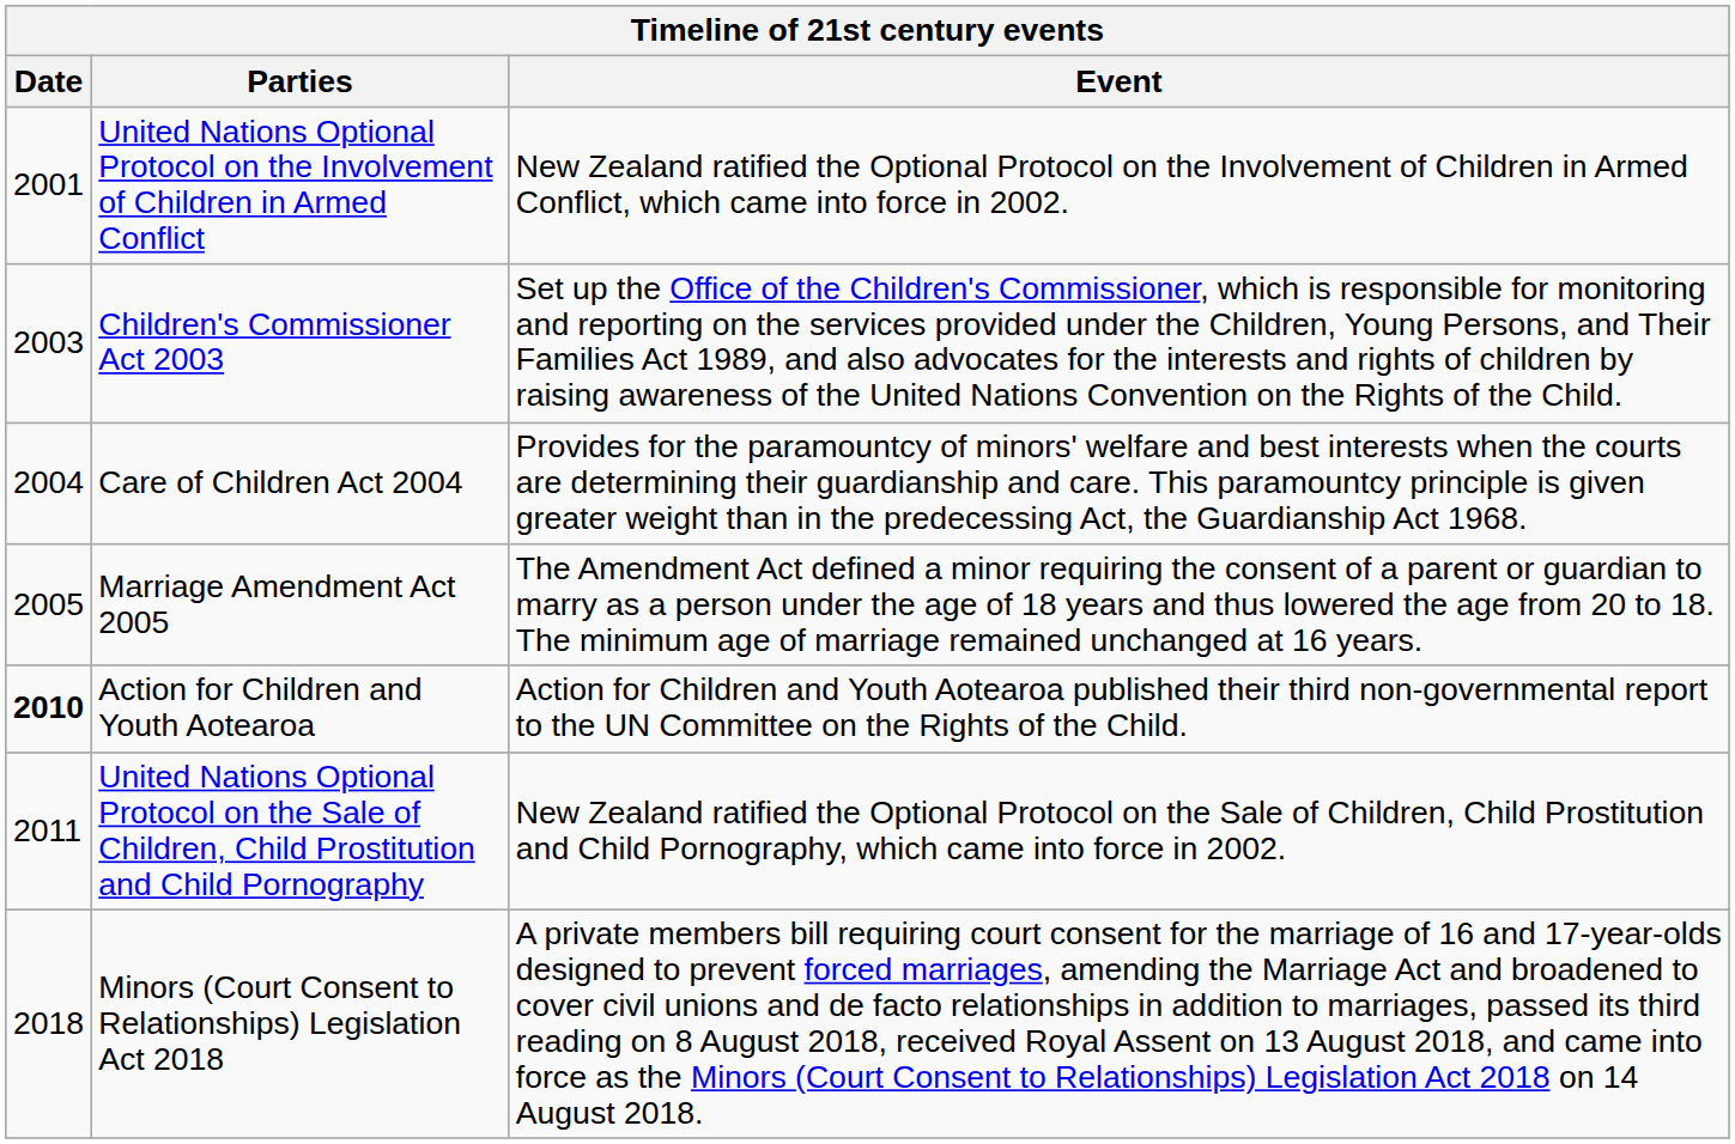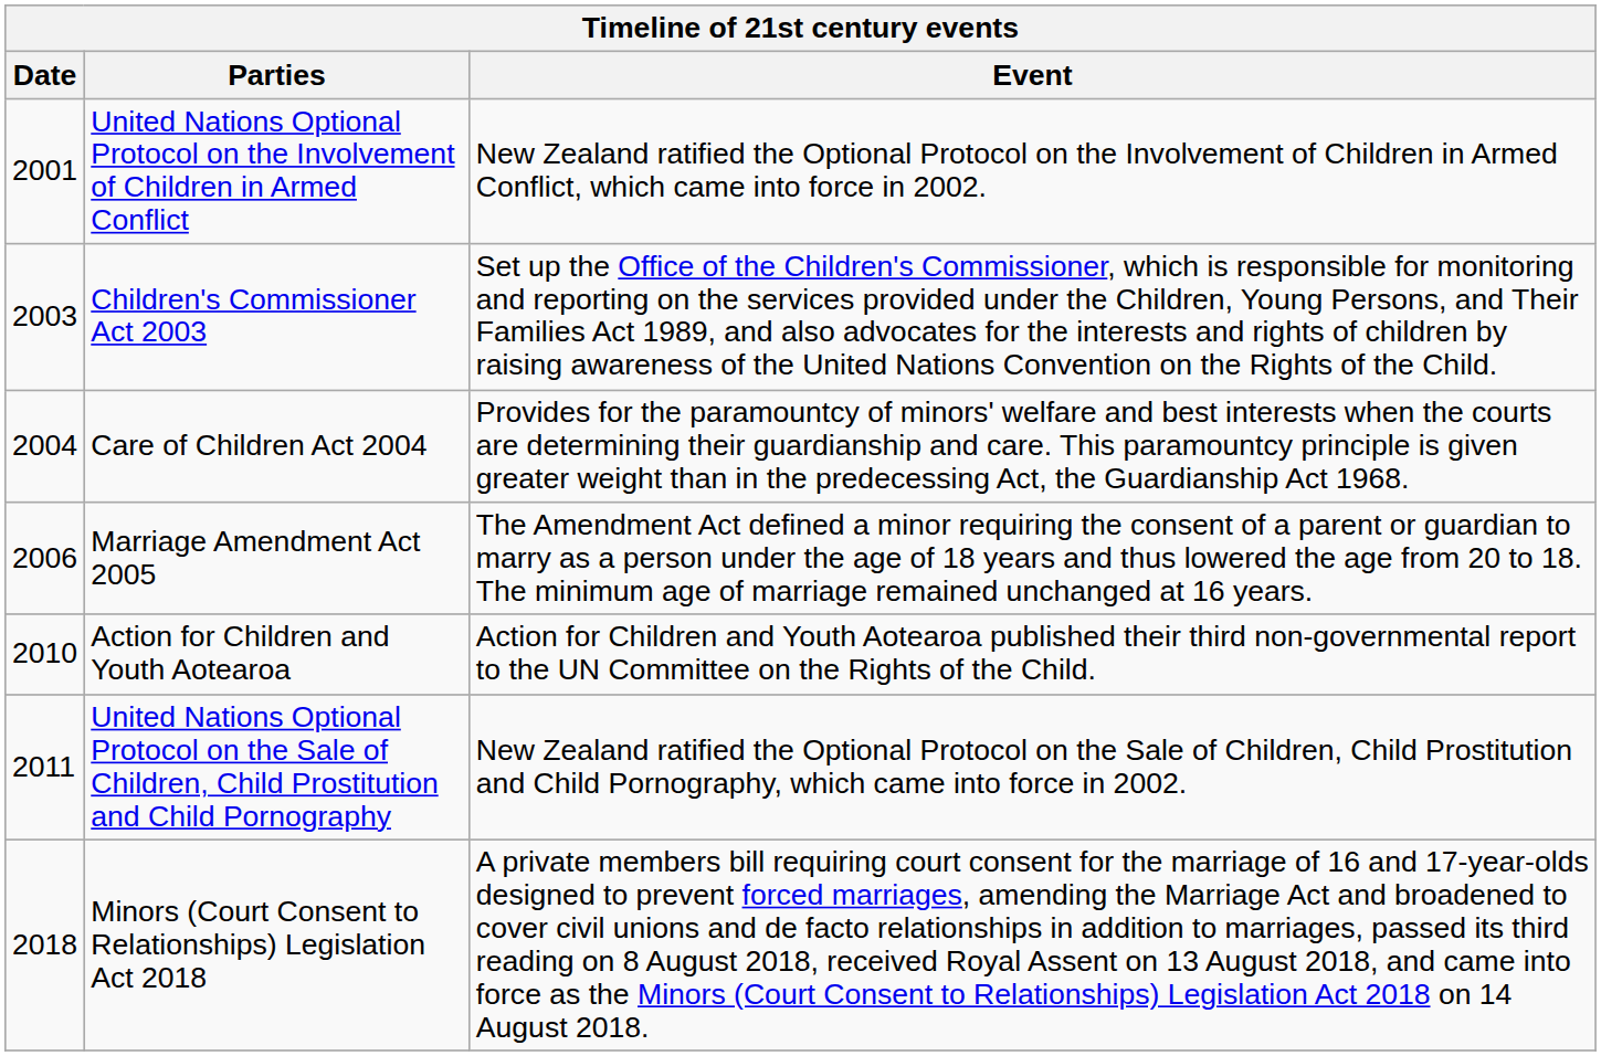 <table class="wikitable">
 <tr>
 <th align="center" colspan="6">Timeline of 21st century events</th>
 </tr>
 <tr>
 <th>Date</th>
 <th>Parties</th>
 <th>Event</th>
 </tr>
 <tr>
 <td>2001</td>
 <td><a href='#'>United Nations Optional Protocol on the Involvement of Children in Armed Conflict</a></td>
 <td>New Zealand ratified the Optional Protocol on the Involvement of Children in Armed Conflict, which came into force in 2002.</td>
 </tr>
 <tr>
 <td>2003</td>
 <td><a href='#'>Children's Commissioner Act 2003</a></td>
 <td>Set up the <a href='#'>Office of the Children's Commissioner</a>, which is responsible for monitoring and reporting on the services provided under the Children, Young Persons, and Their Families Act 1989, and also advocates for the interests and rights of children by raising awareness of the United Nations Convention on the Rights of the Child.</td>
 </tr>
 <tr>
 <td>2004</td>
 <td>Care of Children Act 2004</td>
 <td>Provides for the paramountcy of minors' welfare and best interests when the courts are determining their guardianship and care. This paramountcy principle is given greater weight than in the predecessing Act, the Guardianship Act 1968.</td>
 </tr>
 <tr>
-<td>2005</td>
+<td>2006</td>
 <td>Marriage Amendment Act 2005</td>
 <td>The Amendment Act defined a minor requiring the consent of a parent or guardian to marry as a person under the age of 18 years and thus lowered the age from 20 to 18. The minimum age of marriage remained unchanged at 16 years. </td>
 </tr>
 <tr>
-<td><strong>2010</strong></td>
+<td>2010</td>
 <td>Action for Children and Youth Aotearoa</td>
 <td>Action for Children and Youth Aotearoa published their third non-governmental report to the UN Committee on the Rights of the Child.</td>
 </tr>
 <tr>
 <td>2011</td>
 <td><a href='#'>United Nations Optional Protocol on the Sale of Children, Child Prostitution and Child Pornography</a></td>
 <td>New Zealand ratified the Optional Protocol on the Sale of Children, Child Prostitution and Child Pornography, which came into force in 2002.</td>
 </tr>
 <tr>
 <td>2018</td>
 <td>Minors (Court Consent to Relationships) Legislation Act 2018</td>
 <td>A private members bill requiring court consent for the marriage of 16 and 17-year-olds designed to prevent <a href='#'>forced marriages</a>, amending the Marriage Act and broadened to cover civil unions and de facto relationships in addition to marriages, passed its third reading on 8 August 2018, received Royal Assent on 13 August 2018, and came into force as the <a href='#'>Minors (Court Consent to Relationships) Legislation Act 2018</a> on 14 August 2018.</td>
 </tr>
 </table>
